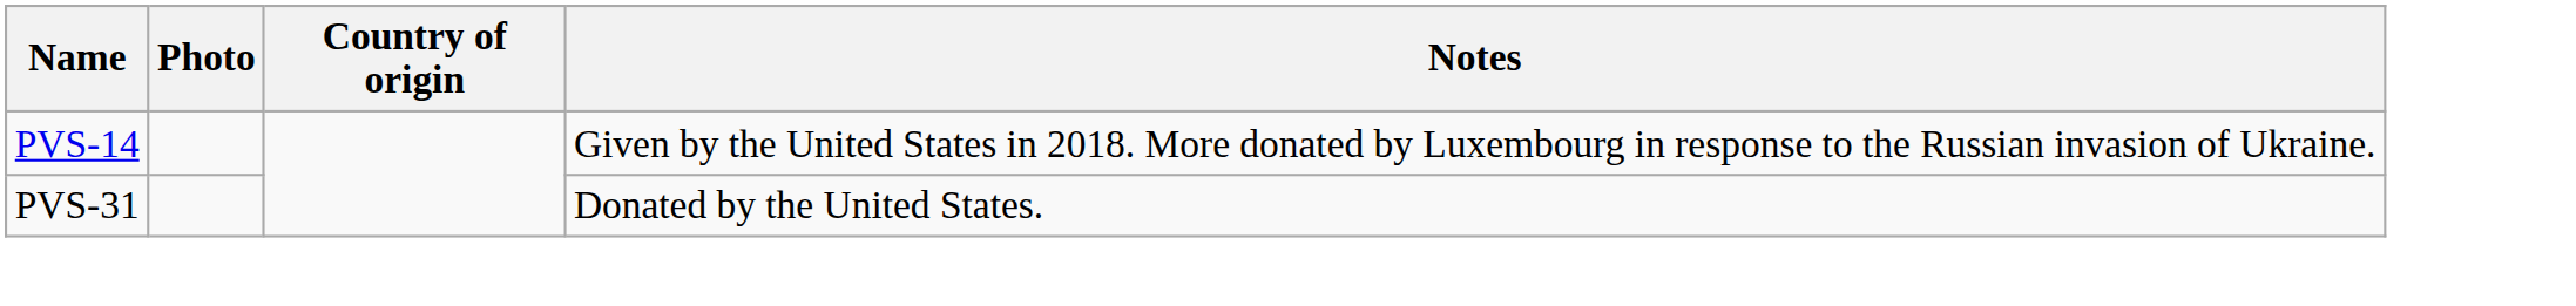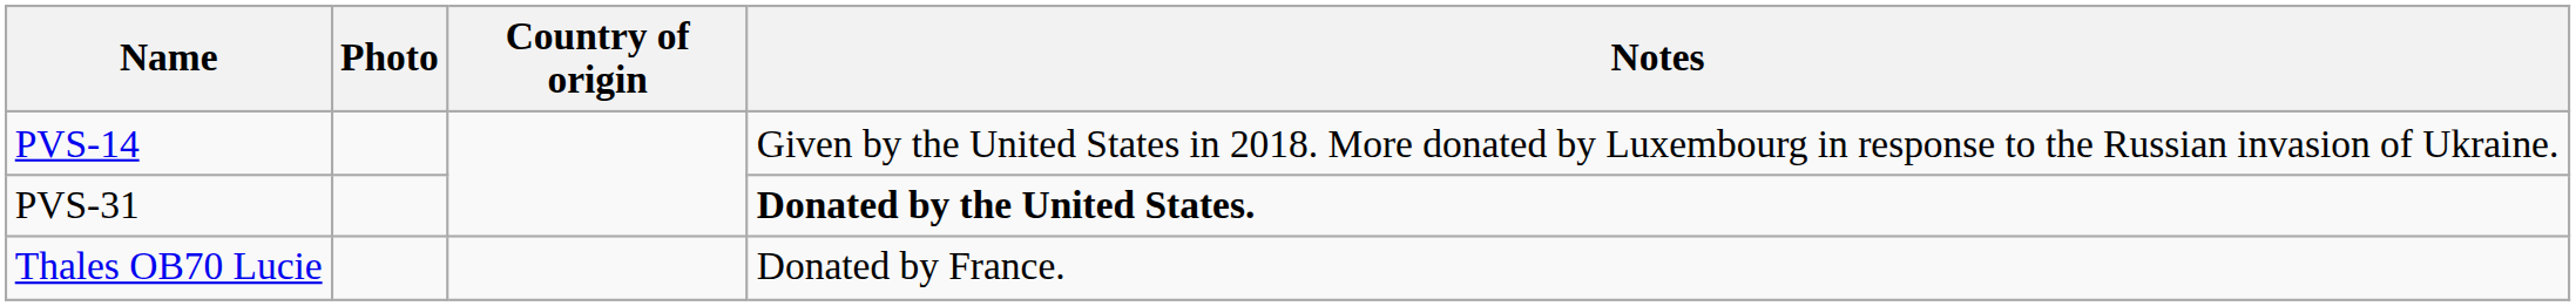 <table class="wikitable">
 <tr>
 <th>Name</th>
 <th>Photo</th>
 <th style="width:115px;">Country of origin</th>
 <th>Notes</th>
 </tr>
 <tr>
 <td><a href='#'>PVS-14</a></td>
 <td></td>
 <td rowspan="2"></td>
 <td>Given by the United States in 2018. More donated by Luxembourg in response to the Russian invasion of Ukraine.</td>
 </tr>
 <tr>
 <td>PVS-31</td>
 <td></td>
-<td>Donated by the United States.</td>
+<td><strong>Donated by the United States.</strong></td>
+</tr>
+<tr>
+<td><a href='#'>Thales OB70 Lucie</a></td>
+<td></td>
+<td></td>
+<td>Donated by France.</td>
 </tr>
 </table>
